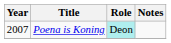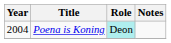 <table class="wikitable sortable">
 <tr>
 <th>Year</th>
 <th>Title</th>
 <th>Role</th>
 <th>Notes</th>
 </tr>
 <tr>
-<td>2007</td>
+<td>2004</td>
 <td><em><a href='#'>Poena is Koning</a></em></td>
 <td style="background: paleturquoise;">Deon</td>
 <td></td>
 </tr>
 <tr>
 </tr>
 </table>
